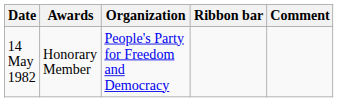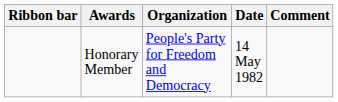 <table class="wikitable" style="width:60%;">
 <tr>
-<th>Date</th>
+<th style="width:80px;">Ribbon bar</th>
 <th>Awards</th>
 <th>Organization</th>
-<th style="width:80px;">Ribbon bar</th>
+<th>Date</th>
 <th>Comment</th>
 </tr>
 <tr>
-<td>14 May 1982</td>
+<td></td>
 <td>Honorary Member</td>
 <td><a href='#'>People's Party for Freedom and Democracy</a></td>
-<td></td>
+<td>14 May 1982</td>
 <td></td>
 </tr>
 </table>
